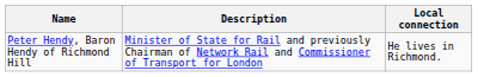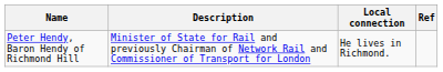 <table class="wikitable sortable">
 <tr>
 <th width=>Name</th>
 <th width=>Description</th>
 <th width=>Local connection</th>
+<th width=>Ref</th>
 </tr>
 <tr>
 <td><a href='#'>Peter Hendy</a>, Baron Hendy of Richmond Hill</td>
 <td><a href='#'>Minister of State for Rail</a>  and previously Chairman of <a href='#'>Network Rail</a> and  <a href='#'>Commissioner of Transport for London</a></td>
 <td>He lives in Richmond.</td>
+<td></td>
 </tr>
 </table>
